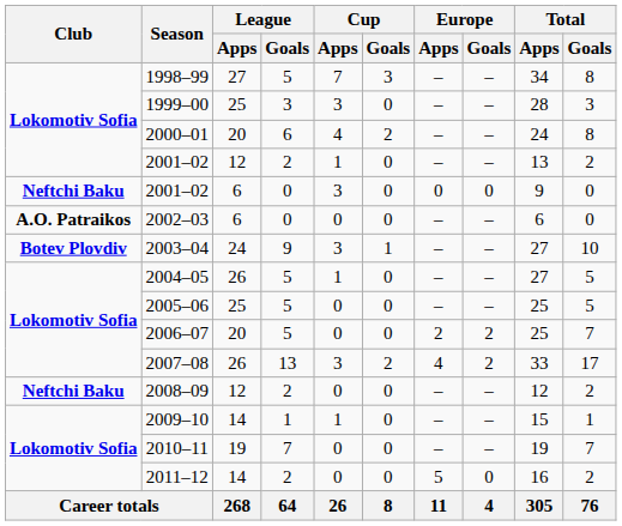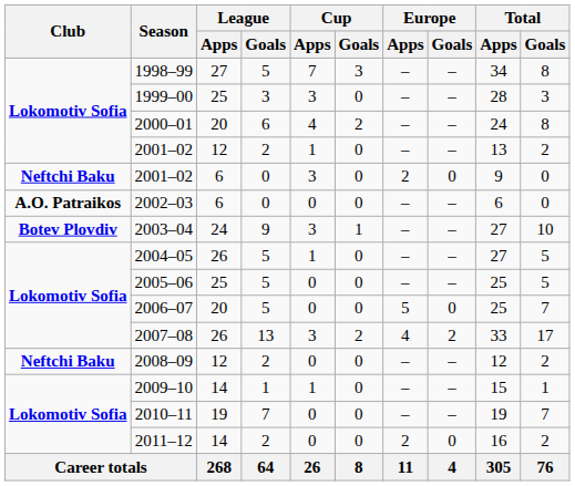 <table class="wikitable" style="text-align: center;">
 <tr>
 <th rowspan="2">Club</th>
 <th rowspan="2">Season</th>
 <th colspan="2">League</th>
 <th colspan="2">Cup</th>
 <th colspan="2">Europe</th>
 <th colspan="2">Total</th>
 </tr>
 <tr>
 <th>Apps</th>
 <th>Goals</th>
 <th>Apps</th>
 <th>Goals</th>
 <th>Apps</th>
 <th>Goals</th>
 <th>Apps</th>
 <th>Goals</th>
 </tr>
 <tr>
 <td rowspan="4" valign="center"><strong><a href='#'>Lokomotiv Sofia</a></strong></td>
 <td>1998–99</td>
 <td>27</td>
 <td>5</td>
 <td>7</td>
 <td>3</td>
 <td>–</td>
 <td>–</td>
 <td>34</td>
 <td>8</td>
 </tr>
 <tr>
 <td>1999–00</td>
 <td>25</td>
 <td>3</td>
 <td>3</td>
 <td>0</td>
 <td>–</td>
 <td>–</td>
 <td>28</td>
 <td>3</td>
 </tr>
 <tr>
 <td>2000–01</td>
 <td>20</td>
 <td>6</td>
 <td>4</td>
 <td>2</td>
 <td>–</td>
 <td>–</td>
 <td>24</td>
 <td>8</td>
 </tr>
 <tr>
 <td>2001–02</td>
 <td>12</td>
 <td>2</td>
 <td>1</td>
 <td>0</td>
 <td>–</td>
 <td>–</td>
 <td>13</td>
 <td>2</td>
 </tr>
 <tr>
 <td rowspan="1" valign="center"><strong><a href='#'>Neftchi Baku</a></strong></td>
 <td>2001–02</td>
 <td>6</td>
 <td>0</td>
 <td>3</td>
 <td>0</td>
-<td>0</td>
+<td>2</td>
 <td>0</td>
 <td>9</td>
 <td>0</td>
 </tr>
 <tr>
 <td rowspan="1" valign="center"><strong>A.O. Patraikos </strong></td>
 <td>2002–03</td>
 <td>6</td>
 <td>0</td>
 <td>0</td>
 <td>0</td>
 <td>–</td>
 <td>–</td>
 <td>6</td>
 <td>0</td>
 </tr>
 <tr>
 <td rowspan="1" valign="center"><strong><a href='#'>Botev Plovdiv</a></strong></td>
 <td>2003–04</td>
 <td>24</td>
 <td>9</td>
 <td>3</td>
 <td>1</td>
 <td>–</td>
 <td>–</td>
 <td>27</td>
 <td>10</td>
 </tr>
 <tr>
 <td rowspan="4" valign="center"><strong><a href='#'>Lokomotiv Sofia</a></strong></td>
 <td>2004–05</td>
 <td>26</td>
 <td>5</td>
 <td>1</td>
 <td>0</td>
 <td>–</td>
 <td>–</td>
 <td>27</td>
 <td>5</td>
 </tr>
 <tr>
 <td>2005–06</td>
 <td>25</td>
 <td>5</td>
 <td>0</td>
 <td>0</td>
 <td>–</td>
 <td>–</td>
 <td>25</td>
 <td>5</td>
 </tr>
 <tr>
 <td>2006–07</td>
 <td>20</td>
 <td>5</td>
 <td>0</td>
 <td>0</td>
-<td>2</td>
-<td>2</td>
+<td>5</td>
+<td>0</td>
 <td>25</td>
 <td>7</td>
 </tr>
 <tr>
 <td>2007–08</td>
 <td>26</td>
 <td>13</td>
 <td>3</td>
 <td>2</td>
 <td>4</td>
 <td>2</td>
 <td>33</td>
 <td>17</td>
 </tr>
 <tr>
 <td rowspan="1" valign="center"><strong><a href='#'>Neftchi Baku</a></strong></td>
 <td>2008–09</td>
 <td>12</td>
 <td>2</td>
 <td>0</td>
 <td>0</td>
 <td>–</td>
 <td>–</td>
 <td>12</td>
 <td>2</td>
 </tr>
 <tr>
 <td rowspan="3" valign="center"><strong><a href='#'>Lokomotiv Sofia</a></strong></td>
 <td>2009–10</td>
 <td>14</td>
 <td>1</td>
 <td>1</td>
 <td>0</td>
 <td>–</td>
 <td>–</td>
 <td>15</td>
 <td>1</td>
 </tr>
 <tr>
 <td>2010–11</td>
 <td>19</td>
 <td>7</td>
 <td>0</td>
 <td>0</td>
 <td>–</td>
 <td>–</td>
 <td>19</td>
 <td>7</td>
 </tr>
 <tr>
 <td>2011–12</td>
 <td>14</td>
 <td>2</td>
 <td>0</td>
 <td>0</td>
-<td>5</td>
+<td>2</td>
 <td>0</td>
 <td>16</td>
 <td>2</td>
 </tr>
 <tr>
 <th colspan="2">Career totals</th>
 <th>268</th>
 <th>64</th>
 <th>26</th>
 <th>8</th>
 <th>11</th>
 <th>4</th>
 <th>305</th>
 <th>76</th>
 </tr>
 </table>
